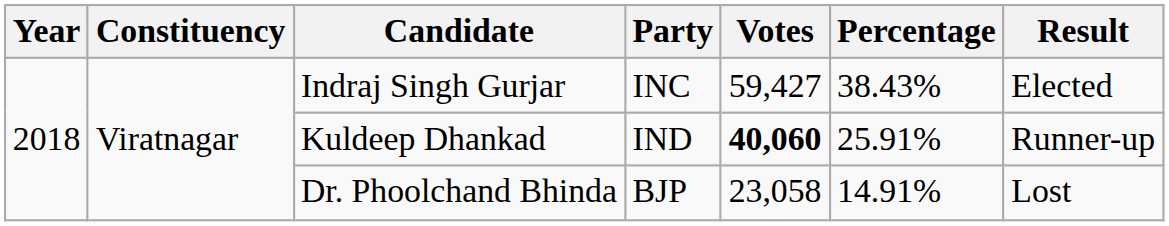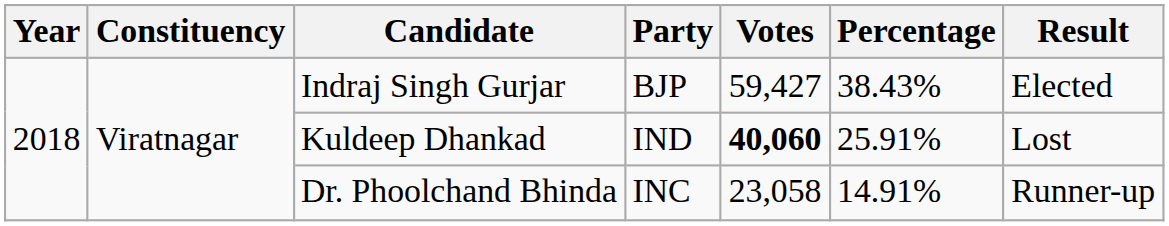 <table class="wikitable sortable">
 <tr>
 <th>Year</th>
 <th>Constituency</th>
 <th>Candidate</th>
 <th>Party</th>
 <th>Votes</th>
 <th>Percentage</th>
 <th>Result</th>
 </tr>
 <tr>
 <td rowspan="3">2018</td>
 <td rowspan="3">Viratnagar</td>
 <td>Indraj Singh Gurjar</td>
-<td> INC</td>
+<td> BJP</td>
 <td>59,427</td>
 <td>38.43%</td>
 <td>Elected</td>
 </tr>
 <tr>
 <td>Kuldeep Dhankad</td>
 <td>IND</td>
 <td><strong>40,060</strong></td>
 <td>25.91%</td>
-<td>Runner-up</td>
+<td>Lost</td>
 </tr>
 <tr>
 <td>Dr. Phoolchand Bhinda</td>
-<td> BJP</td>
+<td> INC</td>
 <td>23,058</td>
 <td>14.91%</td>
-<td>Lost</td>
+<td>Runner-up</td>
 </tr>
 </table>
